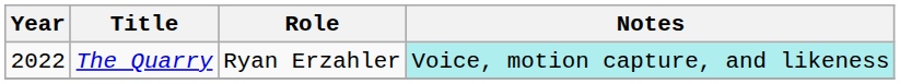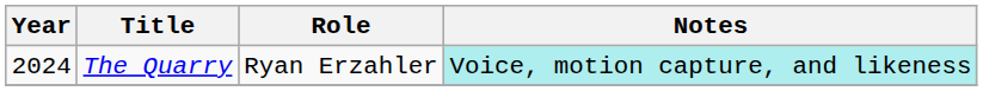 <table class="wikitable sortable">
 <tr>
 <th>Year</th>
 <th>Title</th>
 <th>Role</th>
 <th>Notes</th>
 </tr>
 <tr>
-<td>2022</td>
+<td>2024</td>
 <td><em><a href='#'>The Quarry</a></em></td>
 <td>Ryan Erzahler</td>
 <td style="background: paleturquoise;">Voice, motion capture, and likeness</td>
 </tr>
 <tr>
 </tr>
 </table>
